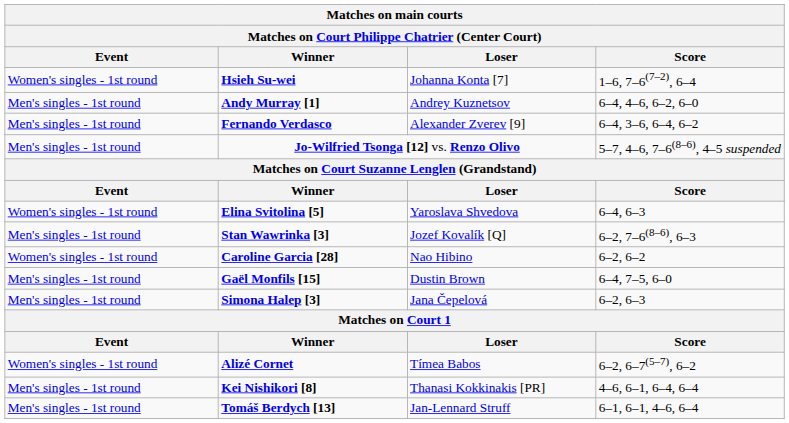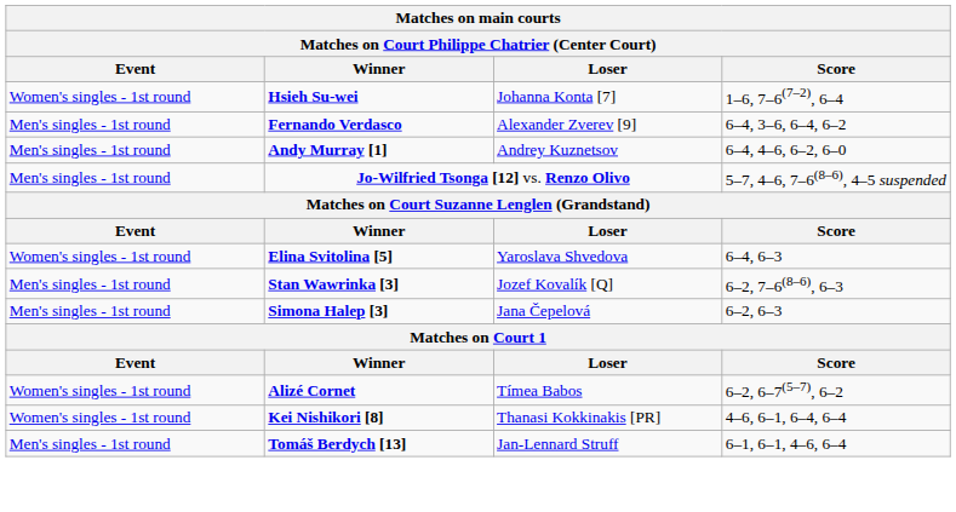 <table class="wikitable collapsible uncollapsed" style=margin:auto>
 <tr>
 <th colspan=4 style=white-space:nowrap>Matches on main courts</th>
 </tr>
 <tr>
 <th colspan=4><strong>Matches on <a href='#'>Court Philippe Chatrier</a> (Center Court)</strong></th>
 </tr>
 <tr>
 <th width=250>Event</th>
 <th width=220>Winner</th>
 <th width=220>Loser</th>
 <th width=220>Score</th>
 </tr>
 <tr>
 <td><a href='#'>Women's singles - 1st round</a></td>
 <td> <strong><a href='#'>Hsieh Su-wei</a></strong></td>
 <td> <a href='#'>Johanna Konta</a> [7]</td>
 <td>1–6, 7–6<sup>(7–2)</sup>, 6–4</td>
 </tr>
 <tr>
 <td><a href='#'>Men's singles - 1st round</a></td>
+<td> <strong><a href='#'>Fernando Verdasco</a></strong></td>
+<td> <a href='#'>Alexander Zverev</a> [9]</td>
+<td>6–4, 3–6, 6–4, 6–2</td>
+</tr>
+<tr>
+<td><a href='#'>Men's singles - 1st round</a></td>
 <td> <strong><a href='#'>Andy Murray</a> [1]</strong></td>
 <td> <a href='#'>Andrey Kuznetsov</a></td>
 <td>6–4, 4–6, 6–2, 6–0</td>
-</tr>
-<tr>
-<td><a href='#'>Men's singles - 1st round</a></td>
-<td> <strong><a href='#'>Fernando Verdasco</a></strong></td>
-<td> <a href='#'>Alexander Zverev</a> [9]</td>
-<td>6–4, 3–6, 6–4, 6–2</td>
 </tr>
 <tr>
 <td><a href='#'>Men's singles - 1st round</a></td>
 <td colspan="2" align="center"> <strong><a href='#'>Jo-Wilfried Tsonga</a> [12]</strong> vs.  <strong><a href='#'>Renzo Olivo</a></strong></td>
 <td>5–7, 4–6, 7–6<sup>(8–6)</sup>, 4–5 <em>suspended</em></td>
 </tr>
 <tr>
 <th colspan=4><strong>Matches on <a href='#'>Court Suzanne Lenglen</a> (Grandstand)</strong></th>
 </tr>
 <tr>
 <th width=250>Event</th>
 <th width=220>Winner</th>
 <th width=220>Loser</th>
 <th width=220>Score</th>
 </tr>
 <tr>
 <td><a href='#'>Women's singles - 1st round</a></td>
 <td> <strong><a href='#'>Elina Svitolina</a> [5]</strong></td>
 <td> <a href='#'>Yaroslava Shvedova</a></td>
 <td>6–4, 6–3</td>
 </tr>
 <tr>
 <td><a href='#'>Men's singles - 1st round</a></td>
 <td> <strong><a href='#'>Stan Wawrinka</a> [3]</strong></td>
 <td> <a href='#'>Jozef Kovalík</a> [Q]</td>
 <td>6–2, 7–6<sup>(8–6)</sup>, 6–3</td>
 </tr>
 <tr>
-<td><a href='#'>Women's singles - 1st round</a></td>
-<td> <strong><a href='#'>Caroline Garcia</a> [28]</strong></td>
-<td> <a href='#'>Nao Hibino</a></td>
-<td>6–2, 6–2</td>
-</tr>
-<tr>
-<td><a href='#'>Men's singles - 1st round</a></td>
-<td> <strong><a href='#'>Gaël Monfils</a> [15]</strong></td>
-<td> <a href='#'>Dustin Brown</a></td>
-<td>6–4, 7–5, 6–0</td>
-</tr>
-<tr>
 <td><a href='#'>Men's singles - 1st round</a></td>
 <td> <strong><a href='#'>Simona Halep</a> [3]</strong></td>
 <td> <a href='#'>Jana Čepelová</a></td>
 <td>6–2, 6–3</td>
 </tr>
 <tr>
 <th colspan=4><strong>Matches on <a href='#'>Court 1</a></strong></th>
 </tr>
 <tr>
 <th width=250>Event</th>
 <th width=220>Winner</th>
 <th width=220>Loser</th>
 <th width=220>Score</th>
 </tr>
 <tr>
 <td><a href='#'>Women's singles - 1st round</a></td>
 <td> <strong><a href='#'>Alizé Cornet</a></strong></td>
 <td> <a href='#'>Tímea Babos</a></td>
 <td>6–2, 6–7<sup>(5–7)</sup>, 6–2</td>
 </tr>
 <tr>
-<td><a href='#'>Men's singles - 1st round</a></td>
+<td><a href='#'>Women's singles - 1st round</a></td>
 <td> <strong><a href='#'>Kei Nishikori</a> [8]</strong></td>
 <td> <a href='#'>Thanasi Kokkinakis</a> [PR]</td>
 <td>4–6, 6–1, 6–4, 6–4</td>
 </tr>
 <tr>
 <td><a href='#'>Men's singles - 1st round</a></td>
 <td> <strong><a href='#'>Tomáš Berdych</a> [13]</strong></td>
 <td> <a href='#'>Jan-Lennard Struff</a></td>
 <td>6–1, 6–1, 4–6, 6–4</td>
 </tr>
 </table>
